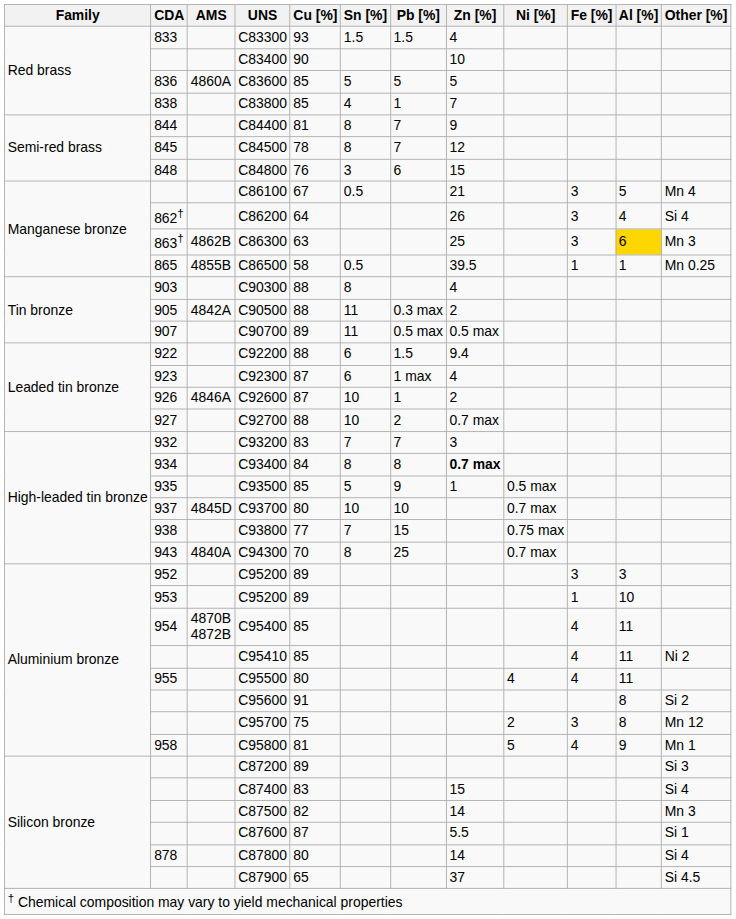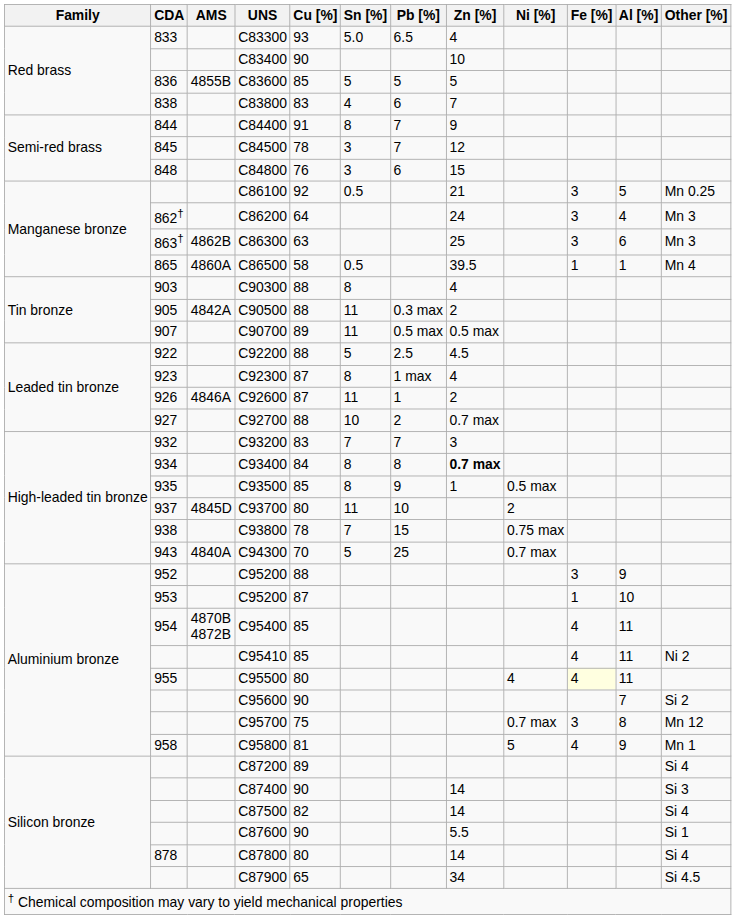 <table class="wikitable">
 <tr>
 <th>Family</th>
 <th>CDA</th>
 <th>AMS</th>
 <th>UNS</th>
 <th>Cu [%]</th>
 <th>Sn [%]</th>
 <th>Pb [%]</th>
 <th>Zn [%]</th>
 <th>Ni [%]</th>
 <th>Fe [%]</th>
 <th>Al [%]</th>
 <th>Other [%]</th>
 </tr>
 <tr>
 <td rowspan=4>Red brass</td>
 <td>833</td>
 <td></td>
 <td>C83300</td>
 <td>93</td>
-<td>1.5</td>
-<td>1.5</td>
+<td>5.0</td>
+<td>6.5</td>
 <td>4</td>
 <td></td>
 <td></td>
 <td></td>
 <td></td>
 </tr>
 <tr>
 <td></td>
 <td></td>
 <td>C83400</td>
 <td>90</td>
 <td></td>
 <td></td>
 <td>10</td>
 <td></td>
 <td></td>
 <td></td>
 <td></td>
 </tr>
 <tr>
 <td>836</td>
-<td>4860A</td>
+<td>4855B</td>
 <td>C83600</td>
 <td>85</td>
 <td>5</td>
 <td>5</td>
 <td>5</td>
 <td></td>
 <td></td>
 <td></td>
 <td></td>
 </tr>
 <tr>
 <td>838</td>
 <td></td>
 <td>C83800</td>
-<td>85</td>
+<td>83</td>
 <td>4</td>
-<td>1</td>
+<td>6</td>
 <td>7</td>
 <td></td>
 <td></td>
 <td></td>
 <td></td>
 </tr>
 <tr>
 <td rowspan=3>Semi-red brass</td>
 <td>844</td>
 <td></td>
 <td>C84400</td>
-<td>81</td>
+<td>91</td>
 <td>8</td>
 <td>7</td>
 <td>9</td>
 <td></td>
 <td></td>
 <td></td>
 <td></td>
 </tr>
 <tr>
 <td>845</td>
 <td></td>
 <td>C84500</td>
 <td>78</td>
-<td>8</td>
+<td>3</td>
 <td>7</td>
 <td>12</td>
 <td></td>
 <td></td>
 <td></td>
 <td></td>
 </tr>
 <tr>
 <td>848</td>
 <td></td>
 <td>C84800</td>
 <td>76</td>
 <td>3</td>
 <td>6</td>
 <td>15</td>
 <td></td>
 <td></td>
 <td></td>
 <td></td>
 </tr>
 <tr>
 <td rowspan=4>Manganese bronze</td>
 <td></td>
 <td></td>
 <td>C86100</td>
-<td>67</td>
+<td>92</td>
 <td>0.5</td>
 <td></td>
 <td>21</td>
 <td></td>
 <td>3</td>
 <td>5</td>
-<td>Mn 4</td>
+<td>Mn 0.25</td>
 </tr>
 <tr>
 <td>862<sup>†</sup></td>
 <td></td>
 <td>C86200</td>
 <td>64</td>
 <td></td>
 <td></td>
-<td>26</td>
+<td>24</td>
 <td></td>
 <td>3</td>
 <td>4</td>
-<td>Si 4</td>
+<td>Mn 3</td>
 </tr>
 <tr>
 <td>863<sup>†</sup></td>
 <td>4862B</td>
 <td>C86300</td>
 <td>63</td>
 <td></td>
 <td></td>
 <td>25</td>
 <td></td>
 <td>3</td>
-<td style="background: gold;">6</td>
+<td>6</td>
 <td>Mn 3</td>
 </tr>
 <tr>
 <td>865</td>
-<td>4855B</td>
+<td>4860A</td>
 <td>C86500</td>
 <td>58</td>
 <td>0.5</td>
 <td></td>
 <td>39.5</td>
 <td></td>
 <td>1</td>
 <td>1</td>
-<td>Mn 0.25</td>
+<td>Mn 4</td>
 </tr>
 <tr>
 <td rowspan=3>Tin bronze</td>
 <td>903</td>
 <td></td>
 <td>C90300</td>
 <td>88</td>
 <td>8</td>
 <td></td>
 <td>4</td>
 <td></td>
 <td></td>
 <td></td>
 <td></td>
 </tr>
 <tr>
 <td>905</td>
 <td>4842A</td>
 <td>C90500</td>
 <td>88</td>
 <td>11</td>
 <td>0.3 max</td>
 <td>2</td>
 <td></td>
 <td></td>
 <td></td>
 <td></td>
 </tr>
 <tr>
 <td>907</td>
 <td></td>
 <td>C90700</td>
 <td>89</td>
 <td>11</td>
 <td>0.5 max</td>
 <td>0.5 max</td>
 <td></td>
 <td></td>
 <td></td>
 <td></td>
 </tr>
 <tr>
 <td rowspan=4>Leaded tin bronze</td>
 <td>922</td>
 <td></td>
 <td>C92200</td>
 <td>88</td>
-<td>6</td>
-<td>1.5</td>
-<td>9.4</td>
+<td>5</td>
+<td>2.5</td>
+<td>4.5</td>
 <td></td>
 <td></td>
 <td></td>
 <td></td>
 </tr>
 <tr>
 <td>923</td>
 <td></td>
 <td>C92300</td>
 <td>87</td>
-<td>6</td>
+<td>8</td>
 <td>1 max</td>
 <td>4</td>
 <td></td>
 <td></td>
 <td></td>
 <td></td>
 </tr>
 <tr>
 <td>926</td>
 <td>4846A</td>
 <td>C92600</td>
 <td>87</td>
-<td>10</td>
+<td>11</td>
 <td>1</td>
 <td>2</td>
 <td></td>
 <td></td>
 <td></td>
 <td></td>
 </tr>
 <tr>
 <td>927</td>
 <td></td>
 <td>C92700</td>
 <td>88</td>
 <td>10</td>
 <td>2</td>
 <td>0.7 max</td>
 <td></td>
 <td></td>
 <td></td>
 <td></td>
 </tr>
 <tr>
 <td rowspan=6>High-leaded tin bronze</td>
 <td>932</td>
 <td></td>
 <td>C93200</td>
 <td>83</td>
 <td>7</td>
 <td>7</td>
 <td>3</td>
 <td></td>
 <td></td>
 <td></td>
 <td></td>
 </tr>
 <tr>
 <td>934</td>
 <td></td>
 <td>C93400</td>
 <td>84</td>
 <td>8</td>
 <td>8</td>
 <td><strong>0.7 max</strong></td>
 <td></td>
 <td></td>
 <td></td>
 <td></td>
 </tr>
 <tr>
 <td>935</td>
 <td></td>
 <td>C93500</td>
 <td>85</td>
-<td>5</td>
+<td>8</td>
 <td>9</td>
 <td>1</td>
 <td>0.5 max</td>
 <td></td>
 <td></td>
 <td></td>
 </tr>
 <tr>
 <td>937</td>
 <td>4845D</td>
 <td>C93700</td>
 <td>80</td>
-<td>10</td>
+<td>11</td>
 <td>10</td>
 <td></td>
-<td>0.7 max</td>
+<td>2</td>
 <td></td>
 <td></td>
 <td></td>
 </tr>
 <tr>
 <td>938</td>
 <td></td>
 <td>C93800</td>
-<td>77</td>
+<td>78</td>
 <td>7</td>
 <td>15</td>
 <td></td>
 <td>0.75 max</td>
 <td></td>
 <td></td>
 <td></td>
 </tr>
 <tr>
 <td>943</td>
 <td>4840A</td>
 <td>C94300</td>
 <td>70</td>
-<td>8</td>
+<td>5</td>
 <td>25</td>
 <td></td>
 <td>0.7 max</td>
 <td></td>
 <td></td>
 <td></td>
 </tr>
 <tr>
 <td rowspan=8>Aluminium bronze</td>
 <td>952</td>
 <td></td>
 <td>C95200</td>
-<td>89</td>
+<td>88</td>
 <td></td>
 <td></td>
 <td></td>
 <td></td>
 <td>3</td>
-<td>3</td>
+<td>9</td>
 <td></td>
 </tr>
 <tr>
 <td>953</td>
 <td></td>
 <td>C95200</td>
-<td>89</td>
+<td>87</td>
 <td></td>
 <td></td>
 <td></td>
 <td></td>
 <td>1</td>
 <td>10</td>
 <td></td>
 </tr>
 <tr>
 <td>954</td>
 <td>4870B<br>4872B</td>
 <td>C95400</td>
 <td>85</td>
 <td></td>
 <td></td>
 <td></td>
 <td></td>
 <td>4</td>
 <td>11</td>
 <td></td>
 </tr>
 <tr>
 <td></td>
 <td></td>
 <td>C95410</td>
 <td>85</td>
 <td></td>
 <td></td>
 <td></td>
 <td></td>
 <td>4</td>
 <td>11</td>
 <td>Ni 2</td>
 </tr>
 <tr>
 <td>955</td>
 <td></td>
 <td>C95500</td>
 <td>80</td>
 <td></td>
 <td></td>
 <td></td>
 <td>4</td>
-<td>4</td>
+<td style="background: lightyellow;">4</td>
 <td>11</td>
 <td></td>
 </tr>
 <tr>
 <td></td>
 <td></td>
 <td>C95600</td>
-<td>91</td>
+<td>90</td>
 <td></td>
 <td></td>
 <td></td>
 <td></td>
 <td></td>
-<td>8</td>
+<td>7</td>
 <td>Si 2</td>
 </tr>
 <tr>
 <td></td>
 <td></td>
 <td>C95700</td>
 <td>75</td>
 <td></td>
 <td></td>
 <td></td>
-<td>2</td>
+<td>0.7 max</td>
 <td>3</td>
 <td>8</td>
 <td>Mn 12</td>
 </tr>
 <tr>
 <td>958</td>
 <td></td>
 <td>C95800</td>
 <td>81</td>
 <td></td>
 <td></td>
 <td></td>
 <td>5</td>
 <td>4</td>
 <td>9</td>
 <td>Mn 1</td>
 </tr>
 <tr>
 <td rowspan=6>Silicon bronze</td>
 <td></td>
 <td></td>
 <td>C87200</td>
 <td>89</td>
 <td></td>
 <td></td>
 <td></td>
 <td></td>
 <td></td>
 <td></td>
-<td>Si 3</td>
+<td>Si 4</td>
 </tr>
 <tr>
 <td></td>
 <td></td>
 <td>C87400</td>
-<td>83</td>
+<td>90</td>
 <td></td>
 <td></td>
-<td>15</td>
+<td>14</td>
 <td></td>
 <td></td>
 <td></td>
-<td>Si 4</td>
+<td>Si 3</td>
 </tr>
 <tr>
 <td></td>
 <td></td>
 <td>C87500</td>
 <td>82</td>
 <td></td>
 <td></td>
 <td>14</td>
 <td></td>
 <td></td>
 <td></td>
-<td>Mn 3</td>
+<td>Si 4</td>
 </tr>
 <tr>
 <td></td>
 <td></td>
 <td>C87600</td>
-<td>87</td>
+<td>90</td>
 <td></td>
 <td></td>
 <td>5.5</td>
 <td></td>
 <td></td>
 <td></td>
 <td>Si 1</td>
 </tr>
 <tr>
 <td>878</td>
 <td></td>
 <td>C87800</td>
 <td>80</td>
 <td></td>
 <td></td>
 <td>14</td>
 <td></td>
 <td></td>
 <td></td>
 <td>Si 4</td>
 </tr>
 <tr>
 <td></td>
 <td></td>
 <td>C87900</td>
 <td>65</td>
 <td></td>
 <td></td>
-<td>37</td>
+<td>34</td>
 <td></td>
 <td></td>
 <td></td>
 <td>Si 4.5</td>
 </tr>
 <tr>
 <td colspan=12><sup>†</sup> Chemical composition may vary to yield mechanical properties</td>
 </tr>
 </table>
